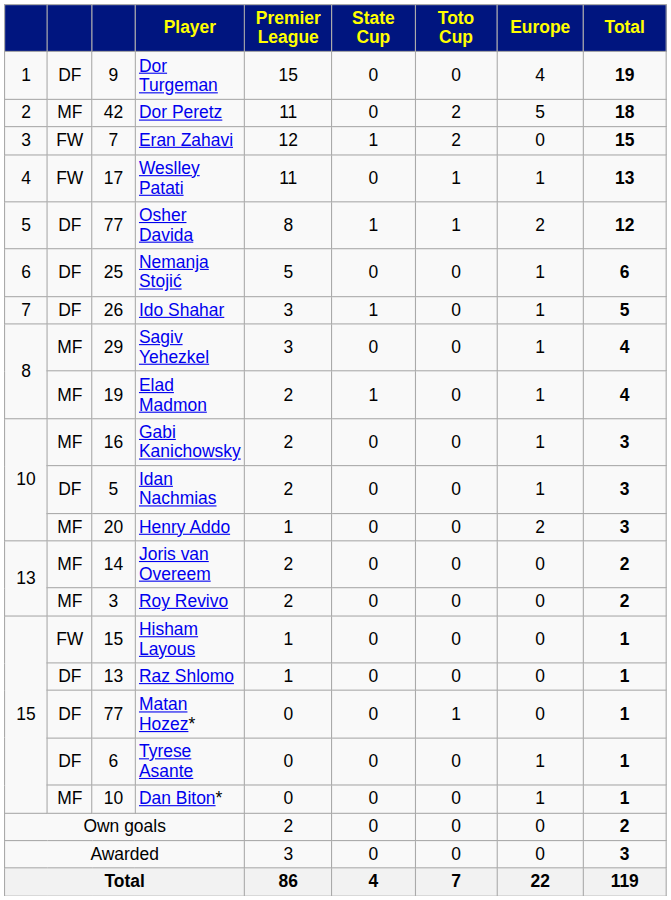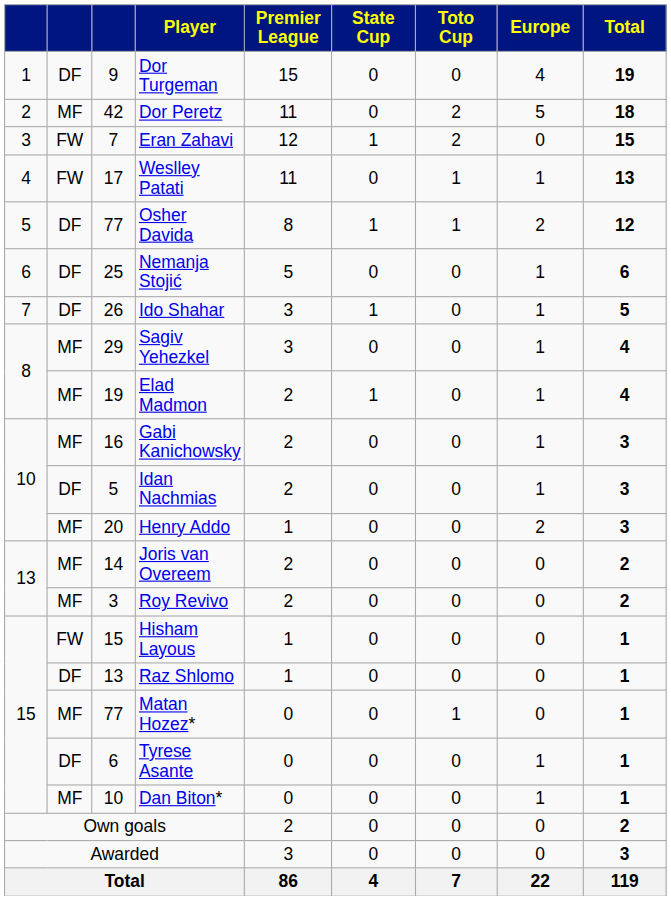 <table class="wikitable sortable" style="text-align:center">
 <tr>
 <th style="background:#00157F;color:#FFFF00;width:35px"></th>
 <th style="background:#00157F;color:#FFFF00;width:35px"></th>
 <th style="background:#00157F;color:#FFFF00;width:35px"></th>
 <th style="background:#00157F;color:#FFFF00">Player</th>
 <th style="background:#00157F;color:#FFFF00;width:75px">Premier League</th>
 <th style="background:#00157F;color:#FFFF00;width:75px">State Cup</th>
 <th style="background:#00157F;color:#FFFF00;width:75px">Toto Cup</th>
 <th style="background:#00157F;color:#FFFF00;width:75px">Europe</th>
 <th style="background:#00157F;color:#FFFF00;width:75px">Total</th>
 </tr>
 <tr>
 <td>1</td>
 <td>DF</td>
 <td>9</td>
 <td style="text-align:left"> <a href='#'>Dor Turgeman</a></td>
 <td>15</td>
 <td>0</td>
 <td>0</td>
 <td>4</td>
 <td><strong>19</strong></td>
 </tr>
 <tr>
 <td>2</td>
 <td>MF</td>
 <td>42</td>
 <td style="text-align:left"> <a href='#'>Dor Peretz</a></td>
 <td>11</td>
 <td>0</td>
 <td>2</td>
 <td>5</td>
 <td><strong>18</strong></td>
 </tr>
 <tr>
 <td>3</td>
 <td>FW</td>
 <td>7</td>
 <td style="text-align:left"> <a href='#'>Eran Zahavi</a></td>
 <td>12</td>
 <td>1</td>
 <td>2</td>
 <td>0</td>
 <td><strong>15</strong></td>
 </tr>
 <tr>
 <td>4</td>
 <td>FW</td>
 <td>17</td>
 <td style="text-align:left;"> <a href='#'>Weslley Patati</a></td>
 <td>11</td>
 <td>0</td>
 <td>1</td>
 <td>1</td>
 <td><strong>13</strong></td>
 </tr>
 <tr>
 <td>5</td>
 <td>DF</td>
 <td>77</td>
 <td style="text-align:left;"> <a href='#'>Osher Davida</a></td>
 <td>8</td>
 <td>1</td>
 <td>1</td>
 <td>2</td>
 <td><strong>12</strong></td>
 </tr>
 <tr>
 <td>6</td>
 <td>DF</td>
 <td>25</td>
 <td style="text-align:left;"> <a href='#'>Nemanja Stojić</a></td>
 <td>5</td>
 <td>0</td>
 <td>0</td>
 <td>1</td>
 <td><strong>6</strong></td>
 </tr>
 <tr>
 <td>7</td>
 <td>DF</td>
 <td>26</td>
 <td style="text-align:left;"> <a href='#'>Ido Shahar</a></td>
 <td>3</td>
 <td>1</td>
 <td>0</td>
 <td>1</td>
 <td><strong>5</strong></td>
 </tr>
 <tr>
 <td rowspan="2">8</td>
 <td>MF</td>
 <td>29</td>
 <td style="text-align:left;"> <a href='#'>Sagiv Yehezkel</a></td>
 <td>3</td>
 <td>0</td>
 <td>0</td>
 <td>1</td>
 <td><strong>4</strong></td>
 </tr>
 <tr>
 <td>MF</td>
 <td>19</td>
 <td style="text-align:left"> <a href='#'>Elad Madmon</a></td>
 <td>2</td>
 <td>1</td>
 <td>0</td>
 <td>1</td>
 <td><strong>4</strong></td>
 </tr>
 <tr>
 <td rowspan="3">10</td>
 <td>MF</td>
 <td>16</td>
 <td style="text-align:left"> <a href='#'>Gabi Kanichowsky</a></td>
 <td>2</td>
 <td>0</td>
 <td>0</td>
 <td>1</td>
 <td><strong>3</strong></td>
 </tr>
 <tr>
 <td>DF</td>
 <td>5</td>
 <td style="text-align:left;"> <a href='#'>Idan Nachmias</a></td>
 <td>2</td>
 <td>0</td>
 <td>0</td>
 <td>1</td>
 <td><strong>3</strong></td>
 </tr>
 <tr>
 <td>MF</td>
 <td>20</td>
 <td style="text-align:left;"> <a href='#'>Henry Addo</a></td>
 <td>1</td>
 <td>0</td>
 <td>0</td>
 <td>2</td>
 <td><strong>3</strong></td>
 </tr>
 <tr>
 <td rowspan="2">13</td>
 <td>MF</td>
 <td>14</td>
 <td style="text-align:left;"> <a href='#'>Joris van Overeem</a></td>
 <td>2</td>
 <td>0</td>
 <td>0</td>
 <td>0</td>
 <td><strong>2</strong></td>
 </tr>
 <tr>
 <td>MF</td>
 <td>3</td>
 <td style="text-align:left;"> <a href='#'>Roy Revivo</a></td>
 <td>2</td>
 <td>0</td>
 <td>0</td>
 <td>0</td>
 <td><strong>2</strong></td>
 </tr>
 <tr>
 <td rowspan="5">15</td>
 <td>FW</td>
 <td>15</td>
 <td style="text-align:left;"> <a href='#'>Hisham Layous</a></td>
 <td>1</td>
 <td>0</td>
 <td>0</td>
 <td>0</td>
 <td><strong>1</strong></td>
 </tr>
 <tr>
 <td>DF</td>
 <td>13</td>
 <td style="text-align:left"> <a href='#'>Raz Shlomo</a></td>
 <td>1</td>
 <td>0</td>
 <td>0</td>
 <td>0</td>
 <td><strong>1</strong></td>
 </tr>
 <tr>
-<td>DF</td>
+<td>MF</td>
 <td>77</td>
 <td style="text-align:left;"> <a href='#'>Matan Hozez</a>*</td>
 <td>0</td>
 <td>0</td>
 <td>1</td>
 <td>0</td>
 <td><strong>1</strong></td>
 </tr>
 <tr>
 <td>DF</td>
 <td>6</td>
 <td style="text-align:left;"> <a href='#'>Tyrese Asante</a></td>
 <td>0</td>
 <td>0</td>
 <td>0</td>
 <td>1</td>
 <td><strong>1</strong></td>
 </tr>
 <tr>
 <td>MF</td>
 <td>10</td>
 <td style="text-align:left"> <a href='#'>Dan Biton</a>*</td>
 <td>0</td>
 <td>0</td>
 <td>0</td>
 <td>1</td>
 <td><strong>1</strong></td>
 </tr>
 <tr>
 <td colspan="4">Own goals</td>
 <td>2</td>
 <td>0</td>
 <td>0</td>
 <td>0</td>
 <td><strong>2</strong></td>
 </tr>
 <tr>
 <td colspan="4">Awarded</td>
 <td>3</td>
 <td>0</td>
 <td>0</td>
 <td>0</td>
 <td><strong>3</strong></td>
 </tr>
 <tr class="sortbottom">
 <th colspan="4">Total</th>
 <th>86</th>
 <th>4</th>
 <th>7</th>
 <th>22</th>
 <th>119</th>
 </tr>
 </table>
